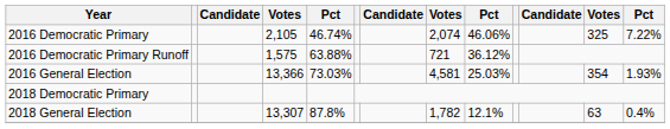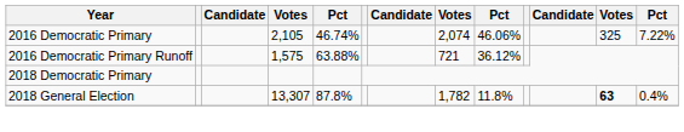 <table class="wikitable" style="margin:0.5em ; font-size:95%">
 <tr>
 <th>Year</th>
 <th></th>
 <th>Candidate</th>
 <th>Votes</th>
 <th>Pct</th>
 <th></th>
 <th>Candidate</th>
 <th>Votes</th>
 <th>Pct</th>
 <th></th>
 <th>Candidate</th>
 <th>Votes</th>
 <th>Pct</th>
 </tr>
 <tr>
 <td>2016 Democratic Primary</td>
 <td></td>
 <td></td>
 <td>2,105</td>
 <td>46.74%</td>
 <td></td>
 <td></td>
 <td>2,074</td>
 <td>46.06%</td>
 <td></td>
 <td></td>
 <td>325</td>
 <td>7.22%</td>
 </tr>
 <tr>
 <td>2016 Democratic Primary Runoff</td>
 <td></td>
 <td></td>
 <td>1,575</td>
 <td>63.88%</td>
 <td></td>
 <td></td>
 <td>721</td>
 <td>36.12%</td>
 <td></td>
 </tr>
 <tr>
-<td>2016 General Election</td>
-<td></td>
-<td></td>
-<td>13,366</td>
-<td>73.03%</td>
-<td></td>
-<td></td>
-<td>4,581</td>
-<td>25.03%</td>
-<td></td>
-<td></td>
-<td>354</td>
-<td>1.93%</td>
-</tr>
-<tr>
 <td>2018 Democratic Primary</td>
 <td></td>
 <td></td>
 <td></td>
 <td></td>
 </tr>
 <tr>
 <td>2018 General Election</td>
 <td></td>
 <td></td>
 <td>13,307</td>
 <td>87.8%</td>
 <td></td>
 <td></td>
 <td>1,782</td>
-<td>12.1%</td>
+<td>11.8%</td>
 <td></td>
 <td></td>
-<td>63</td>
+<td><strong>63</strong></td>
 <td>0.4%</td>
 </tr>
 <tr>
 </tr>
 </table>
